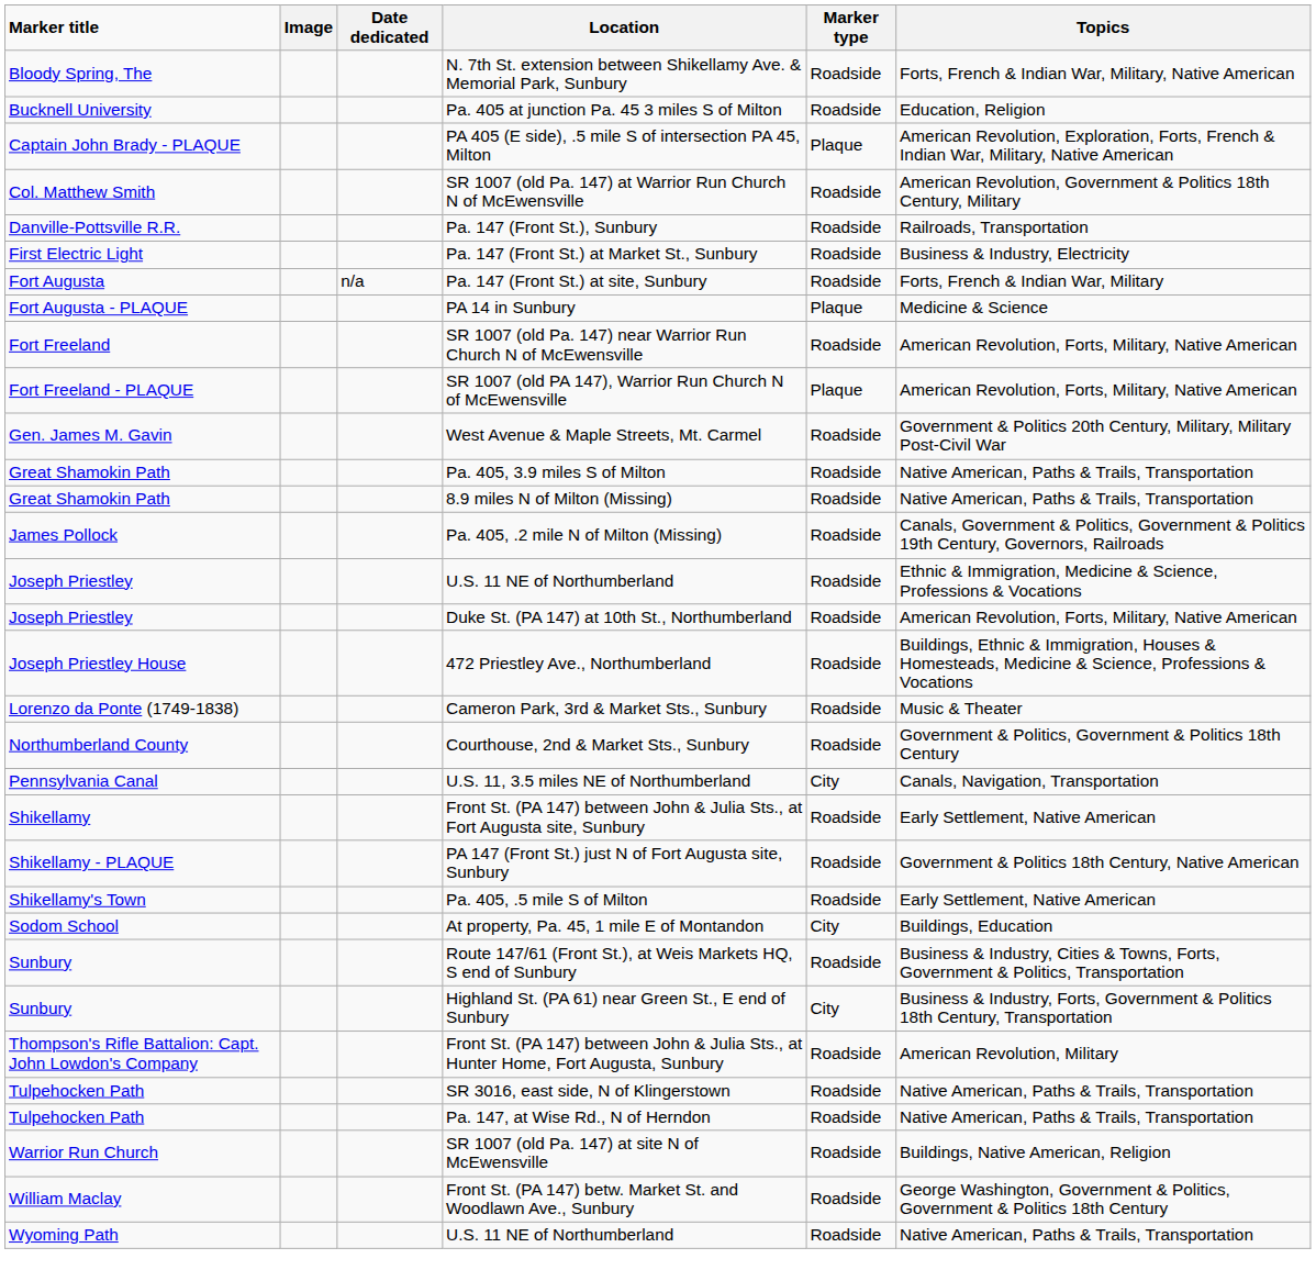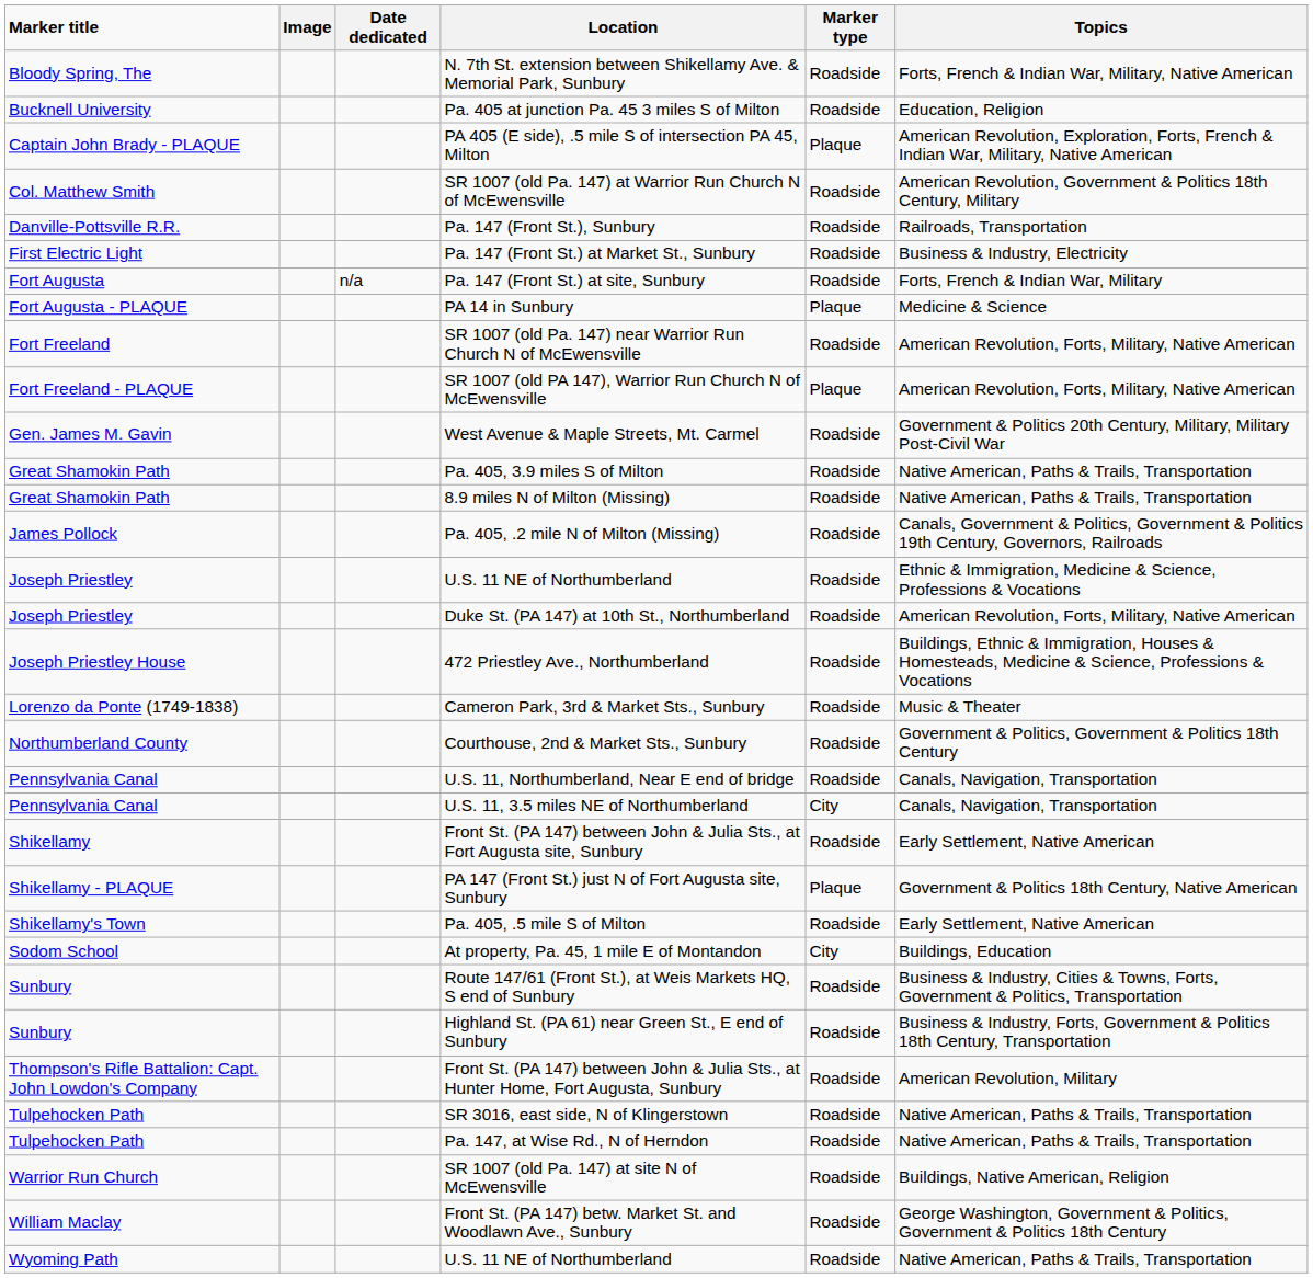 <table class="wikitable sortable" style="width:98%">
 <tr>
 <td><strong>Marker title</strong></td>
 <th class="unsortable"><strong>Image</strong></th>
 <th><strong>Date dedicated</strong></th>
 <th><strong>Location</strong></th>
 <th><strong>Marker type</strong></th>
 <th><strong>Topics</strong></th>
 </tr>
 <tr>
 <td><a href='#'>Bloody Spring, The</a></td>
 <td></td>
 <td></td>
 <td>N. 7th St. extension between Shikellamy Ave. & Memorial Park, Sunbury<br><small></small></td>
 <td>Roadside</td>
 <td>Forts, French & Indian War, Military, Native American</td>
 </tr>
 <tr>
 <td><a href='#'>Bucknell University</a></td>
 <td></td>
 <td></td>
 <td>Pa. 405 at junction Pa. 45 3 miles S of Milton<br><small></small></td>
 <td>Roadside</td>
 <td>Education, Religion</td>
 </tr>
 <tr>
 <td><a href='#'>Captain John Brady - PLAQUE</a></td>
 <td></td>
 <td></td>
 <td>PA 405 (E side), .5 mile S of intersection PA 45, Milton<br><small></small></td>
 <td>Plaque</td>
 <td>American Revolution, Exploration, Forts, French & Indian War, Military, Native American</td>
 </tr>
 <tr>
 <td><a href='#'>Col. Matthew Smith</a></td>
 <td></td>
 <td></td>
 <td>SR 1007 (old Pa. 147) at Warrior Run Church N of McEwensville<br><small></small></td>
 <td>Roadside</td>
 <td>American Revolution, Government & Politics 18th Century, Military</td>
 </tr>
 <tr>
 <td><a href='#'>Danville-Pottsville R.R.</a></td>
 <td></td>
 <td></td>
 <td>Pa. 147 (Front St.), Sunbury<br><small></small></td>
 <td>Roadside</td>
 <td>Railroads, Transportation</td>
 </tr>
 <tr>
 <td><a href='#'>First Electric Light</a></td>
 <td></td>
 <td></td>
 <td>Pa. 147 (Front St.) at Market St., Sunbury<br><small></small></td>
 <td>Roadside</td>
 <td>Business & Industry, Electricity</td>
 </tr>
 <tr>
 <td><a href='#'>Fort Augusta</a></td>
 <td></td>
 <td>n/a</td>
 <td>Pa. 147 (Front St.) at site, Sunbury<br><small></small></td>
 <td>Roadside</td>
 <td>Forts, French & Indian War, Military</td>
 </tr>
 <tr>
 <td><a href='#'>Fort Augusta - PLAQUE</a></td>
 <td></td>
 <td></td>
 <td>PA 14 in Sunbury<br><small></small></td>
 <td>Plaque</td>
 <td>Medicine & Science</td>
 </tr>
 <tr>
 <td><a href='#'>Fort Freeland</a></td>
 <td></td>
 <td></td>
 <td>SR 1007 (old Pa. 147) near Warrior Run Church N of McEwensville<br><small></small></td>
 <td>Roadside</td>
 <td>American Revolution, Forts, Military, Native American</td>
 </tr>
 <tr>
 <td><a href='#'>Fort Freeland - PLAQUE</a></td>
 <td></td>
 <td></td>
 <td>SR 1007 (old PA 147), Warrior Run Church N of McEwensville<br><small></small></td>
 <td>Plaque</td>
 <td>American Revolution, Forts, Military, Native American</td>
 </tr>
 <tr>
 <td><a href='#'>Gen. James M. Gavin</a></td>
 <td></td>
 <td></td>
 <td>West Avenue & Maple Streets, Mt. Carmel<br><small></small></td>
 <td>Roadside</td>
 <td>Government & Politics 20th Century, Military, Military Post-Civil War</td>
 </tr>
 <tr>
 <td><a href='#'>Great Shamokin Path</a></td>
 <td></td>
 <td></td>
 <td>Pa. 405, 3.9 miles S of Milton<br><small></small></td>
 <td>Roadside</td>
 <td>Native American, Paths & Trails, Transportation</td>
 </tr>
 <tr>
 <td><a href='#'>Great Shamokin Path</a></td>
 <td></td>
 <td></td>
 <td>8.9 miles N of Milton (Missing)<br><small></small></td>
 <td>Roadside</td>
 <td>Native American, Paths & Trails, Transportation</td>
 </tr>
 <tr>
 <td><a href='#'>James Pollock</a></td>
 <td></td>
 <td></td>
 <td>Pa. 405, .2 mile N of Milton (Missing)<br><small></small></td>
 <td>Roadside</td>
 <td>Canals, Government & Politics, Government & Politics 19th Century, Governors, Railroads</td>
 </tr>
 <tr>
 <td><a href='#'>Joseph Priestley</a></td>
 <td></td>
 <td></td>
 <td>U.S. 11 NE of Northumberland<br><small></small></td>
 <td>Roadside</td>
 <td>Ethnic & Immigration, Medicine & Science, Professions & Vocations</td>
 </tr>
 <tr>
 <td><a href='#'>Joseph Priestley</a></td>
 <td></td>
 <td></td>
 <td>Duke St. (PA 147) at 10th St., Northumberland<br><small></small></td>
 <td>Roadside</td>
 <td>American Revolution, Forts, Military, Native American</td>
 </tr>
 <tr>
 <td><a href='#'>Joseph Priestley House</a></td>
 <td></td>
 <td></td>
 <td>472 Priestley Ave., Northumberland<br><small></small></td>
 <td>Roadside</td>
 <td>Buildings, Ethnic & Immigration, Houses & Homesteads, Medicine & Science, Professions & Vocations</td>
 </tr>
 <tr>
 <td><a href='#'>Lorenzo da Ponte</a> (1749-1838)</td>
 <td></td>
 <td></td>
 <td>Cameron Park, 3rd & Market Sts., Sunbury<br><small></small></td>
 <td>Roadside</td>
 <td>Music & Theater</td>
 </tr>
 <tr>
 <td><a href='#'>Northumberland County</a></td>
 <td></td>
 <td></td>
 <td>Courthouse, 2nd & Market Sts., Sunbury<br><small></small></td>
 <td>Roadside</td>
 <td>Government & Politics, Government & Politics 18th Century</td>
 </tr>
 <tr>
 <td><a href='#'>Pennsylvania Canal</a></td>
 <td></td>
 <td></td>
+<td>U.S. 11, Northumberland, Near E end of bridge<br><small></small></td>
+<td>Roadside</td>
+<td>Canals, Navigation, Transportation</td>
+</tr>
+<tr>
+<td><a href='#'>Pennsylvania Canal</a></td>
+<td></td>
+<td></td>
 <td>U.S. 11, 3.5 miles NE of Northumberland<br><small></small></td>
 <td>City</td>
 <td>Canals, Navigation, Transportation</td>
 </tr>
 <tr>
 <td><a href='#'>Shikellamy</a></td>
 <td></td>
 <td></td>
 <td>Front St. (PA 147) between John & Julia Sts., at Fort Augusta site, Sunbury<br><small></small></td>
 <td>Roadside</td>
 <td>Early Settlement, Native American</td>
 </tr>
 <tr>
 <td><a href='#'>Shikellamy - PLAQUE</a></td>
 <td></td>
 <td></td>
 <td>PA 147 (Front St.) just N of Fort Augusta site, Sunbury<br><small></small></td>
-<td>Roadside</td>
+<td>Plaque</td>
 <td>Government & Politics 18th Century, Native American</td>
 </tr>
 <tr>
 <td><a href='#'>Shikellamy's Town</a></td>
 <td></td>
 <td></td>
 <td>Pa. 405, .5 mile S of Milton<br><small></small></td>
 <td>Roadside</td>
 <td>Early Settlement, Native American</td>
 </tr>
 <tr>
 <td><a href='#'>Sodom School</a></td>
 <td></td>
 <td></td>
 <td>At property, Pa. 45, 1 mile E of Montandon<br><small></small></td>
 <td>City</td>
 <td>Buildings, Education</td>
 </tr>
 <tr>
 <td><a href='#'>Sunbury</a></td>
 <td></td>
 <td></td>
 <td>Route 147/61 (Front St.), at Weis Markets HQ, S end of Sunbury<br><small></small></td>
 <td>Roadside</td>
 <td>Business & Industry, Cities & Towns, Forts, Government & Politics, Transportation</td>
 </tr>
 <tr>
 <td><a href='#'>Sunbury</a></td>
 <td></td>
 <td></td>
 <td>Highland St. (PA 61) near Green St., E end of Sunbury<br><small></small></td>
-<td>City</td>
+<td>Roadside</td>
 <td>Business & Industry, Forts, Government & Politics 18th Century, Transportation</td>
 </tr>
 <tr>
 <td><a href='#'>Thompson's Rifle Battalion: Capt. John Lowdon's Company</a></td>
 <td></td>
 <td></td>
 <td>Front St. (PA 147) between John & Julia Sts., at Hunter Home, Fort Augusta, Sunbury<br><small></small></td>
 <td>Roadside</td>
 <td>American Revolution, Military</td>
 </tr>
 <tr>
 <td><a href='#'>Tulpehocken Path</a></td>
 <td></td>
 <td></td>
 <td>SR 3016, east side, N of Klingerstown<br><small></small></td>
 <td>Roadside</td>
 <td>Native American, Paths & Trails, Transportation</td>
 </tr>
 <tr>
 <td><a href='#'>Tulpehocken Path</a></td>
 <td></td>
 <td></td>
 <td>Pa. 147, at Wise Rd., N of Herndon<br><small></small></td>
 <td>Roadside</td>
 <td>Native American, Paths & Trails, Transportation</td>
 </tr>
 <tr>
 <td><a href='#'>Warrior Run Church</a></td>
 <td></td>
 <td></td>
 <td>SR 1007 (old Pa. 147) at site N of McEwensville<br><small></small></td>
 <td>Roadside</td>
 <td>Buildings, Native American, Religion</td>
 </tr>
 <tr>
 <td><a href='#'>William Maclay</a></td>
 <td></td>
 <td></td>
 <td>Front St. (PA 147) betw. Market St. and Woodlawn Ave., Sunbury<br><small></small> </td>
 <td>Roadside</td>
 <td>George Washington, Government & Politics, Government & Politics 18th Century</td>
 </tr>
 <tr>
 <td><a href='#'>Wyoming Path</a></td>
 <td></td>
 <td></td>
 <td>U.S. 11 NE of Northumberland<br><small></small></td>
 <td>Roadside</td>
 <td>Native American, Paths & Trails, Transportation</td>
 </tr>
 </table>
